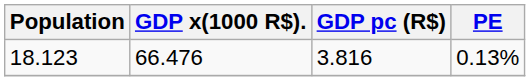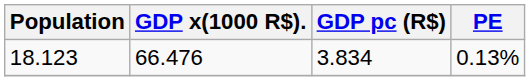 <table class="wikitable" border="1">
 <tr>
 <th>Population</th>
 <th><a href='#'>GDP</a> x(1000 R$).</th>
 <th><a href='#'>GDP pc</a> (R$)</th>
 <th><a href='#'>PE</a></th>
 </tr>
 <tr>
 <td>18.123</td>
 <td>66.476</td>
-<td>3.816</td>
+<td>3.834</td>
 <td>0.13%</td>
 </tr>
 <tr>
 </tr>
 </table>
